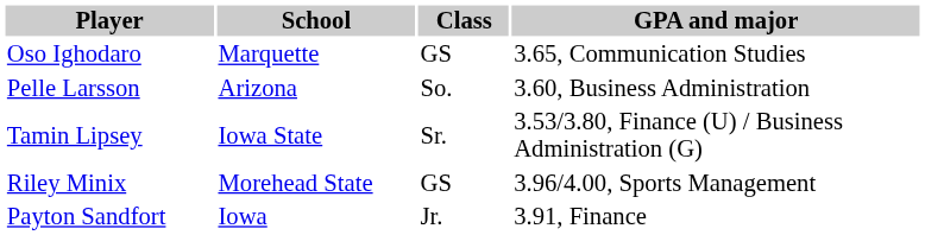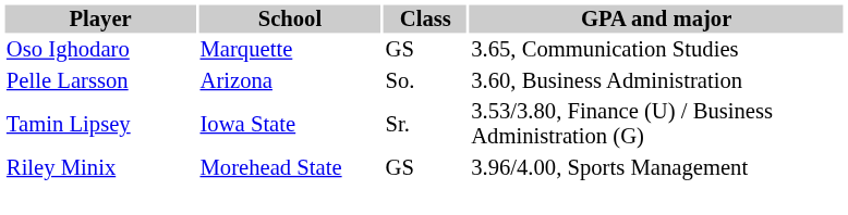 <table style="width:600px" "border:'1' 'solid' 'gray' ">
 <tr>
 <th style="background:#ccc; width:23%;">Player</th>
 <th style="background:#ccc; width:22%;">School</th>
 <th style="background:#ccc; width:10%;">Class</th>
 <th style="background:#ccc; width:45%;">GPA and major</th>
 </tr>
 <tr>
 <td><a href='#'>Oso Ighodaro</a></td>
 <td><a href='#'>Marquette</a></td>
 <td>GS</td>
 <td>3.65, Communication Studies</td>
 </tr>
 <tr>
 <td><a href='#'>Pelle Larsson</a></td>
 <td><a href='#'>Arizona</a></td>
 <td>So.</td>
 <td>3.60, Business Administration</td>
 </tr>
 <tr>
 <td><a href='#'>Tamin Lipsey</a></td>
 <td><a href='#'>Iowa State</a></td>
 <td>Sr.</td>
 <td>3.53/3.80, Finance (U) / Business Administration (G)</td>
 </tr>
 <tr>
 <td><a href='#'>Riley Minix</a></td>
 <td><a href='#'>Morehead State</a></td>
 <td>GS</td>
 <td>3.96/4.00, Sports Management</td>
 </tr>
-<tr>
-<td><a href='#'>Payton Sandfort</a></td>
-<td><a href='#'>Iowa</a></td>
-<td>Jr.</td>
-<td>3.91, Finance</td>
-</tr>
 </table>
